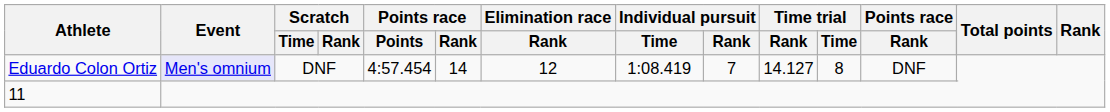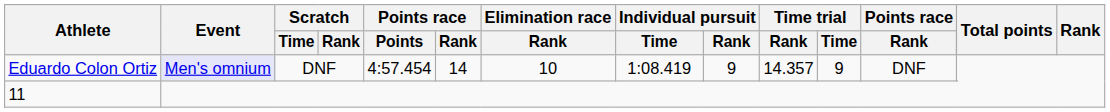 <table class="wikitable" style="font-size:90%">
 <tr>
 <th rowspan=2>Athlete</th>
 <th rowspan=2>Event</th>
 <th colspan=2>Scratch</th>
 <th colspan=2>Points race</th>
 <th>Elimination race</th>
 <th colspan=2>Individual pursuit</th>
 <th colspan=2>Time trial</th>
 <th colspan=2>Points race</th>
 <th rowspan=2>Total points</th>
 <th rowspan=2>Rank</th>
 </tr>
 <tr style="font-size:95%">
 <th>Time</th>
 <th>Rank</th>
 <th>Points</th>
 <th>Rank</th>
 <th>Rank</th>
 <th>Time</th>
 <th>Rank</th>
 <th>Rank</th>
 <th>Time</th>
 <th>Rank</th>
 </tr>
 <tr align=center>
 <td align=left><a href='#'>Eduardo Colon Ortiz</a></td>
 <td align=left style="background: lavender;"><a href='#'>Men's omnium</a></td>
 <td colspan=2>DNF</td>
 <td>4:57.454</td>
 <td>14</td>
-<td>12</td>
+<td>10</td>
 <td>1:08.419</td>
-<td>7</td>
-<td>14.127</td>
-<td>8</td>
+<td>9</td>
+<td>14.357</td>
+<td>9</td>
 <td colspan=2>DNF</td>
 </tr>
 <tr 30>
 <td>11</td>
 </tr>
 </table>
